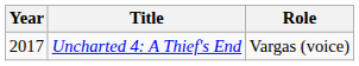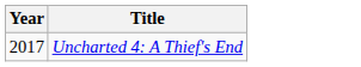 <table class="wikitable">
 <tr>
 <th>Year</th>
 <th>Title</th>
-<th>Role</th>
 </tr>
 <tr>
 <td>2017</td>
 <td><em><a href='#'>Uncharted 4: A Thief's End</a></em></td>
-<td>Vargas (voice)</td>
 </tr>
 </table>
